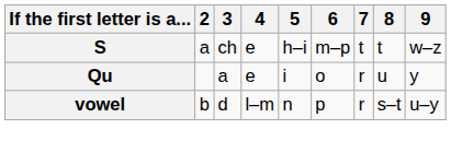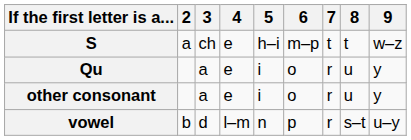 <table class=wikitable>
 <tr>
 <th>If the first letter is a...</th>
 <th>2</th>
 <th>3</th>
 <th>4</th>
 <th>5</th>
 <th>6</th>
 <th>7</th>
 <th>8</th>
 <th>9</th>
 </tr>
 <tr>
 <th>S</th>
 <td>a</td>
 <td>ch</td>
 <td>e</td>
 <td>h–i</td>
 <td>m–p</td>
 <td>t</td>
 <td>t</td>
 <td>w–z</td>
 </tr>
 <tr>
 <th>Qu</th>
 <td></td>
 <td>a</td>
 <td>e</td>
 <td>i</td>
 <td>o</td>
 <td>r</td>
 <td>u</td>
 <td>y</td>
 </tr>
 <tr>
+<th>other consonant</th>
+<td></td>
+<td>a</td>
+<td>e</td>
+<td>i</td>
+<td>o</td>
+<td>r</td>
+<td>u</td>
+<td>y</td>
+</tr>
+<tr>
 <th>vowel</th>
 <td>b</td>
 <td>d</td>
 <td>l–m</td>
 <td>n</td>
 <td>p</td>
 <td>r</td>
 <td>s–t</td>
 <td>u–y</td>
 </tr>
 </table>
